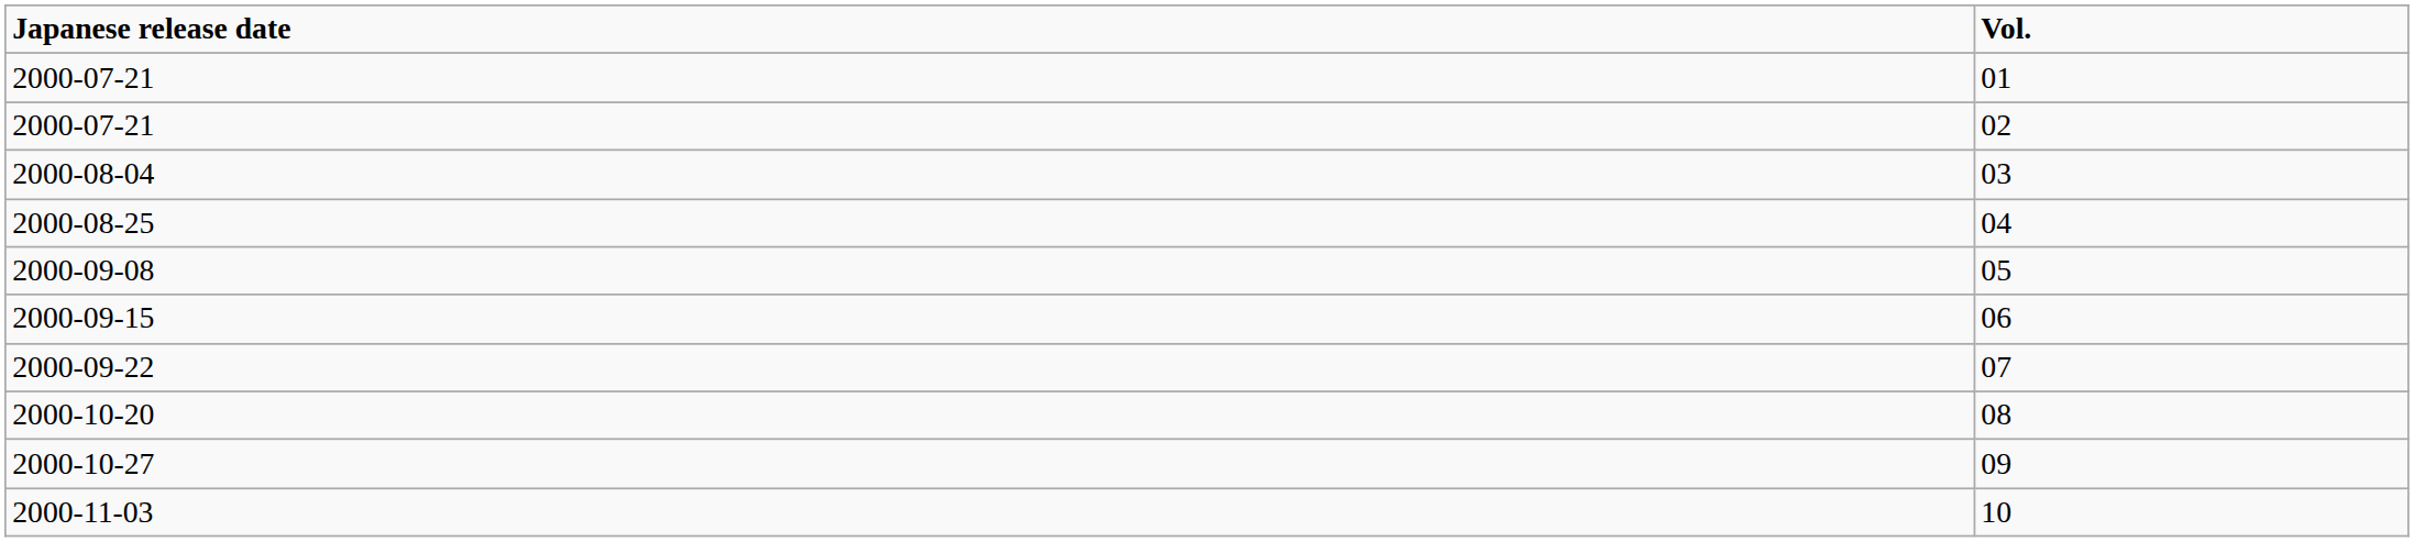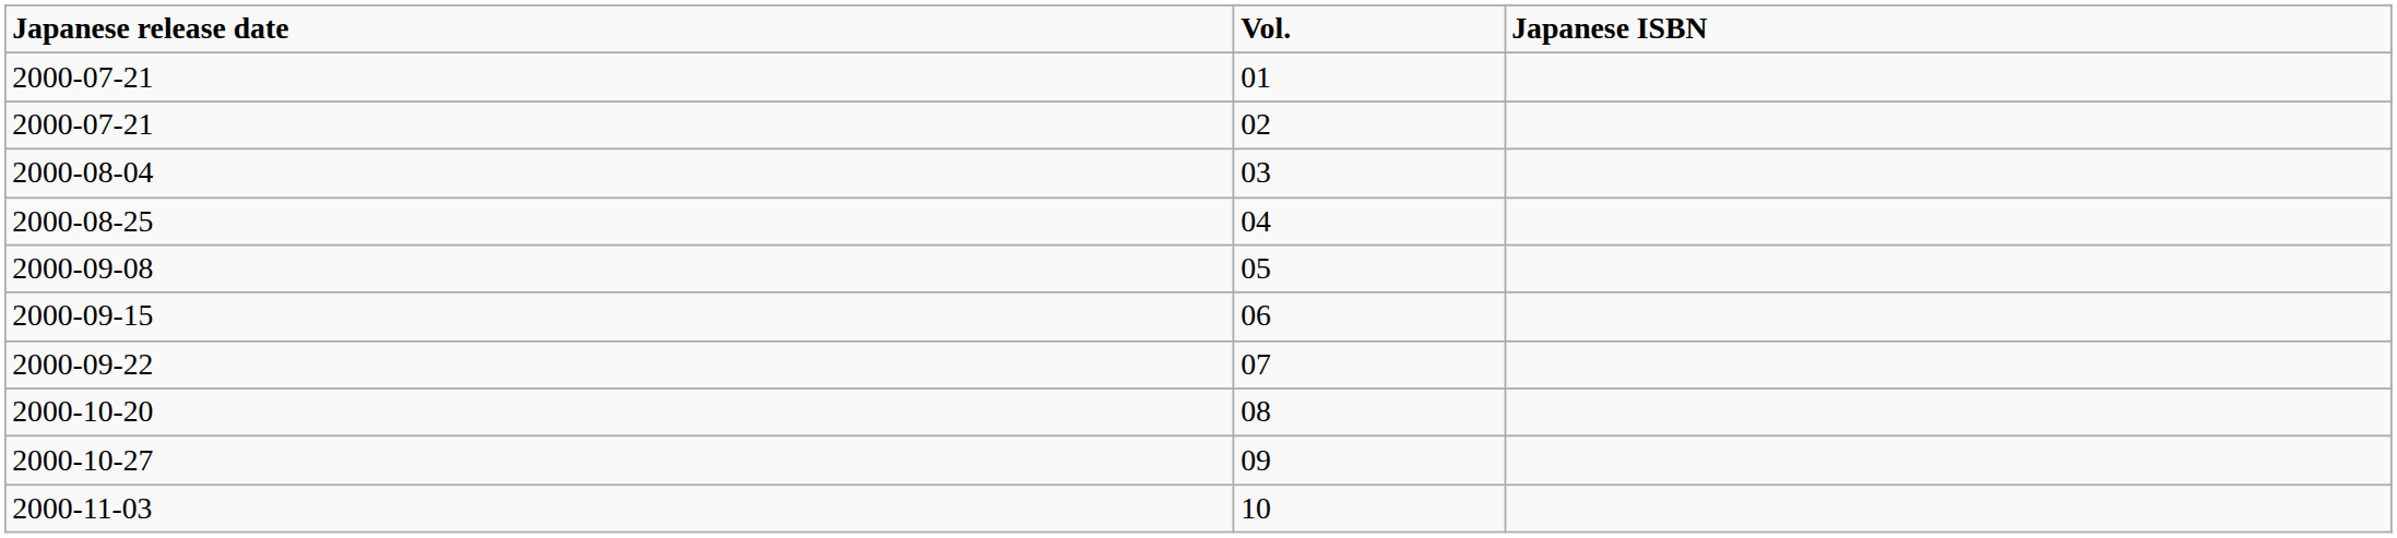 <table class="wikitable" width="100%">
 <tr>
 <td><strong>Japanese release date</strong></td>
 <td><strong>Vol.</strong></td>
+<td><strong>Japanese ISBN</strong></td>
 </tr>
 <tr>
 <td>2000-07-21</td>
 <td>01</td>
+<td></td>
 </tr>
 <tr>
 <td>2000-07-21</td>
 <td>02</td>
+<td></td>
 </tr>
 <tr>
 <td>2000-08-04</td>
 <td>03</td>
+<td></td>
 </tr>
 <tr>
 <td>2000-08-25</td>
 <td>04</td>
+<td></td>
 </tr>
 <tr>
 <td>2000-09-08</td>
 <td>05</td>
+<td></td>
 </tr>
 <tr>
 <td>2000-09-15</td>
 <td>06</td>
+<td></td>
 </tr>
 <tr>
 <td>2000-09-22</td>
 <td>07</td>
+<td></td>
 </tr>
 <tr>
 <td>2000-10-20</td>
 <td>08</td>
+<td></td>
 </tr>
 <tr>
 <td>2000-10-27</td>
 <td>09</td>
+<td></td>
 </tr>
 <tr>
 <td>2000-11-03</td>
 <td>10</td>
+<td></td>
 </tr>
 </table>
